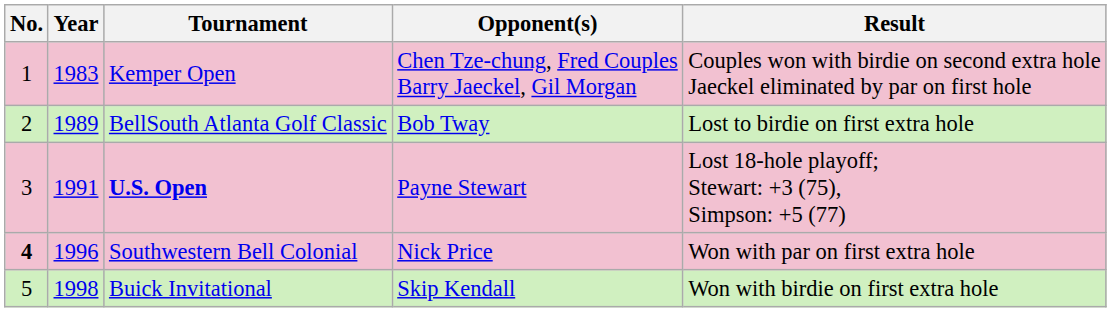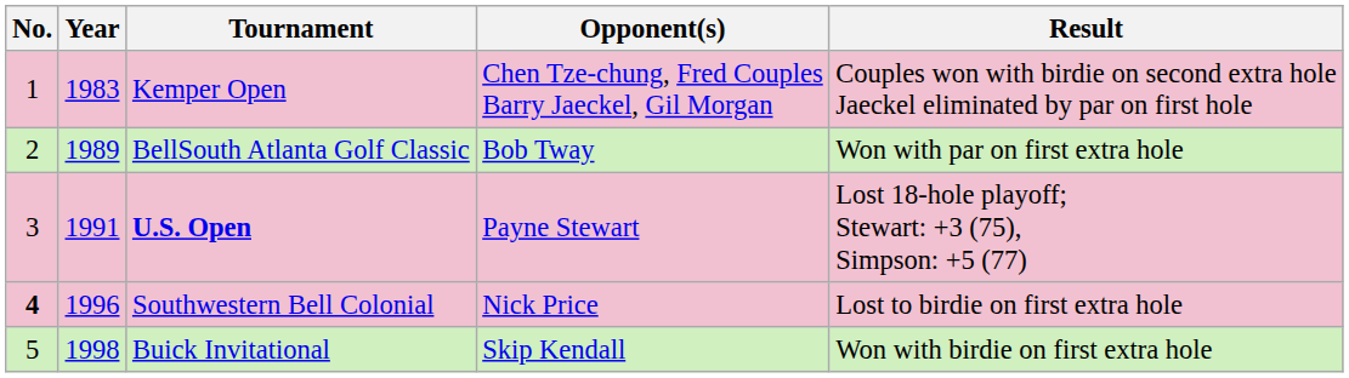 <table class="wikitable" style="font-size:95%;">
 <tr>
 <th>No.</th>
 <th>Year</th>
 <th>Tournament</th>
 <th>Opponent(s)</th>
 <th>Result</th>
 </tr>
 <tr style="background:#F2C1D1;">
 <td align=center>1</td>
 <td><a href='#'>1983</a></td>
 <td><a href='#'>Kemper Open</a></td>
 <td> <a href='#'>Chen Tze-chung</a>,  <a href='#'>Fred Couples</a><br> <a href='#'>Barry Jaeckel</a>,  <a href='#'>Gil Morgan</a></td>
 <td>Couples won with birdie on second extra hole<br>Jaeckel eliminated by par on first hole</td>
 </tr>
 <tr style="background:#D0F0C0;">
 <td align=center>2</td>
 <td><a href='#'>1989</a></td>
 <td><a href='#'>BellSouth Atlanta Golf Classic</a></td>
 <td> <a href='#'>Bob Tway</a></td>
-<td>Lost to birdie on first extra hole</td>
+<td>Won with par on first extra hole</td>
 </tr>
 <tr style="background:#F2C1D1;">
 <td align=center>3</td>
 <td><a href='#'>1991</a></td>
 <td><strong><a href='#'>U.S. Open</a></strong></td>
 <td> <a href='#'>Payne Stewart</a></td>
 <td>Lost 18-hole playoff;<br>Stewart: +3 (75),<br>Simpson: +5 (77)</td>
 </tr>
 <tr style="background:#F2C1D1;">
 <td align=center><strong>4</strong></td>
 <td><a href='#'>1996</a></td>
 <td><a href='#'>Southwestern Bell Colonial</a></td>
 <td> <a href='#'>Nick Price</a></td>
-<td>Won with par on first extra hole</td>
+<td>Lost to birdie on first extra hole</td>
 </tr>
 <tr style="background:#D0F0C0;">
 <td align=center>5</td>
 <td><a href='#'>1998</a></td>
 <td><a href='#'>Buick Invitational</a></td>
 <td> <a href='#'>Skip Kendall</a></td>
 <td>Won with birdie on first extra hole</td>
 </tr>
 </table>
